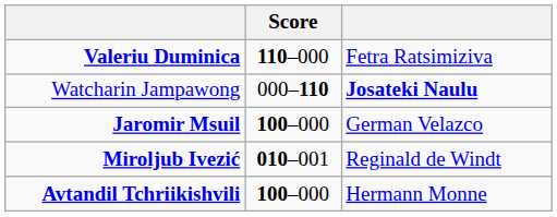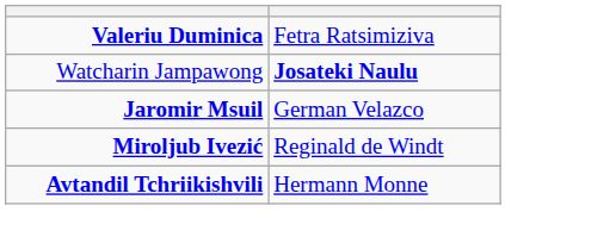 <table class="wikitable" style="text-align: center; font-size:90% ">
 <tr>
 <th align="right" width="160"></th>
-<th width="60">Score</th>
 <th align="left" width="140"></th>
 </tr>
 <tr>
 <td align=right><strong><a href='#'>Valeriu Duminica</a></strong> </td>
-<td align=center><strong>110</strong>–000</td>
 <td align=left> <a href='#'>Fetra Ratsimiziva</a></td>
 </tr>
 <tr>
 <td align=right><a href='#'>Watcharin Jampawong</a> </td>
-<td align=center>000–<strong>110</strong></td>
 <td align=left> <strong><a href='#'>Josateki Naulu</a></strong></td>
 </tr>
 <tr>
 <td align=right><strong><a href='#'>Jaromir Msuil</a></strong> </td>
-<td align=center><strong>100</strong>–000</td>
 <td align=left> <a href='#'>German Velazco</a></td>
 </tr>
 <tr>
 <td align=right><strong><a href='#'>Miroljub Ivezić</a></strong> </td>
-<td align=center><strong>010</strong>–001</td>
 <td align=left> <a href='#'>Reginald de Windt</a></td>
 </tr>
 <tr>
 <td align=right><strong><a href='#'>Avtandil Tchriikishvili</a></strong> </td>
-<td align=center><strong>100</strong>–000</td>
 <td align=left> <a href='#'>Hermann Monne</a></td>
 </tr>
 </table>
